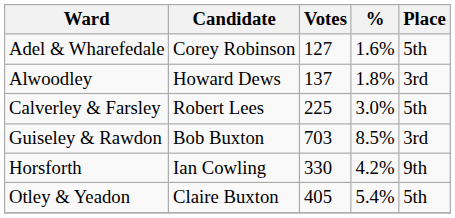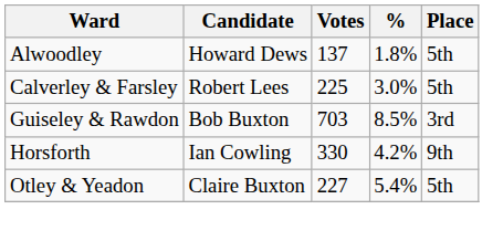 <table class="wikitable">
 <tr>
 <th>Ward</th>
 <th>Candidate</th>
 <th>Votes</th>
 <th>%</th>
 <th>Place</th>
 </tr>
 <tr>
-<td>Adel & Wharefedale</td>
-<td>Corey Robinson</td>
-<td>127</td>
-<td>1.6%</td>
-<td>5th</td>
-</tr>
-<tr>
 <td>Alwoodley</td>
 <td>Howard Dews</td>
 <td>137</td>
 <td>1.8%</td>
-<td>3rd</td>
+<td>5th</td>
 </tr>
 <tr>
 <td>Calverley & Farsley</td>
 <td>Robert Lees</td>
 <td>225</td>
 <td>3.0%</td>
 <td>5th</td>
 </tr>
 <tr>
 <td>Guiseley & Rawdon</td>
 <td>Bob Buxton</td>
 <td>703</td>
 <td>8.5%</td>
 <td>3rd</td>
 </tr>
 <tr>
 <td>Horsforth</td>
 <td>Ian Cowling</td>
 <td>330</td>
 <td>4.2%</td>
 <td>9th</td>
 </tr>
 <tr>
 <td>Otley & Yeadon</td>
 <td>Claire Buxton</td>
-<td>405</td>
+<td>227</td>
 <td>5.4%</td>
 <td>5th</td>
 </tr>
 <tr>
 </tr>
 </table>
